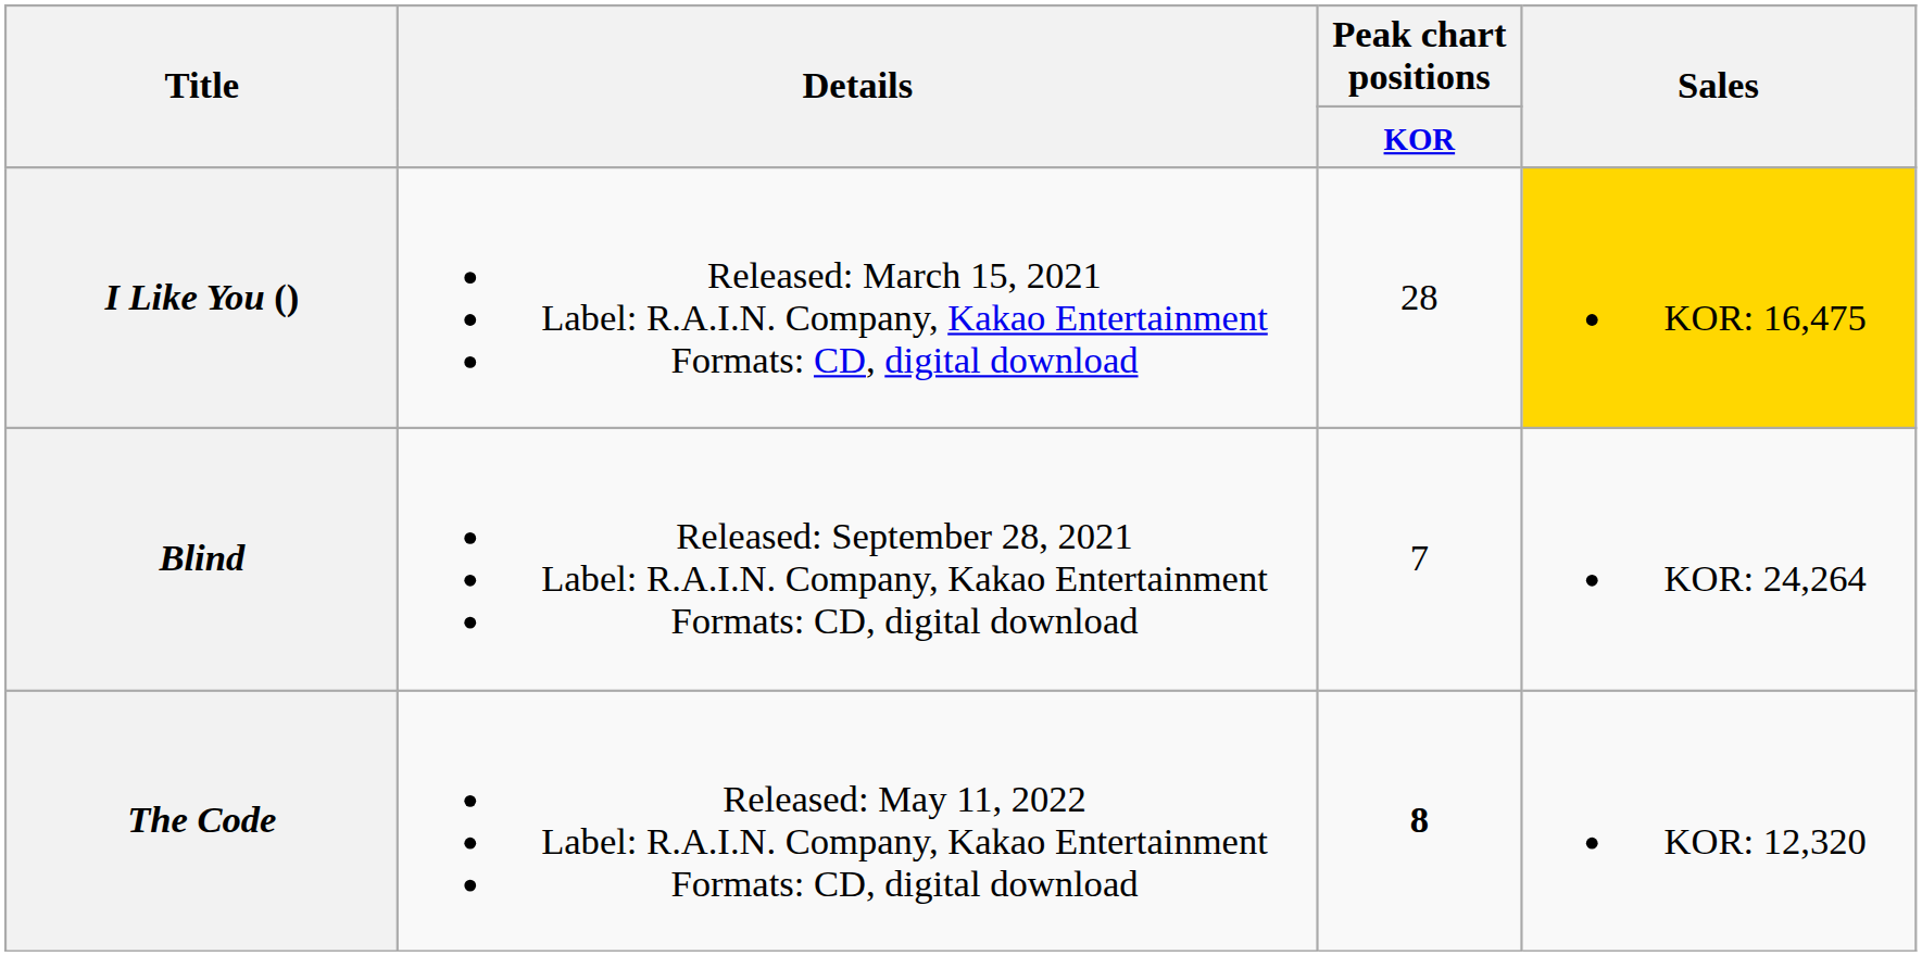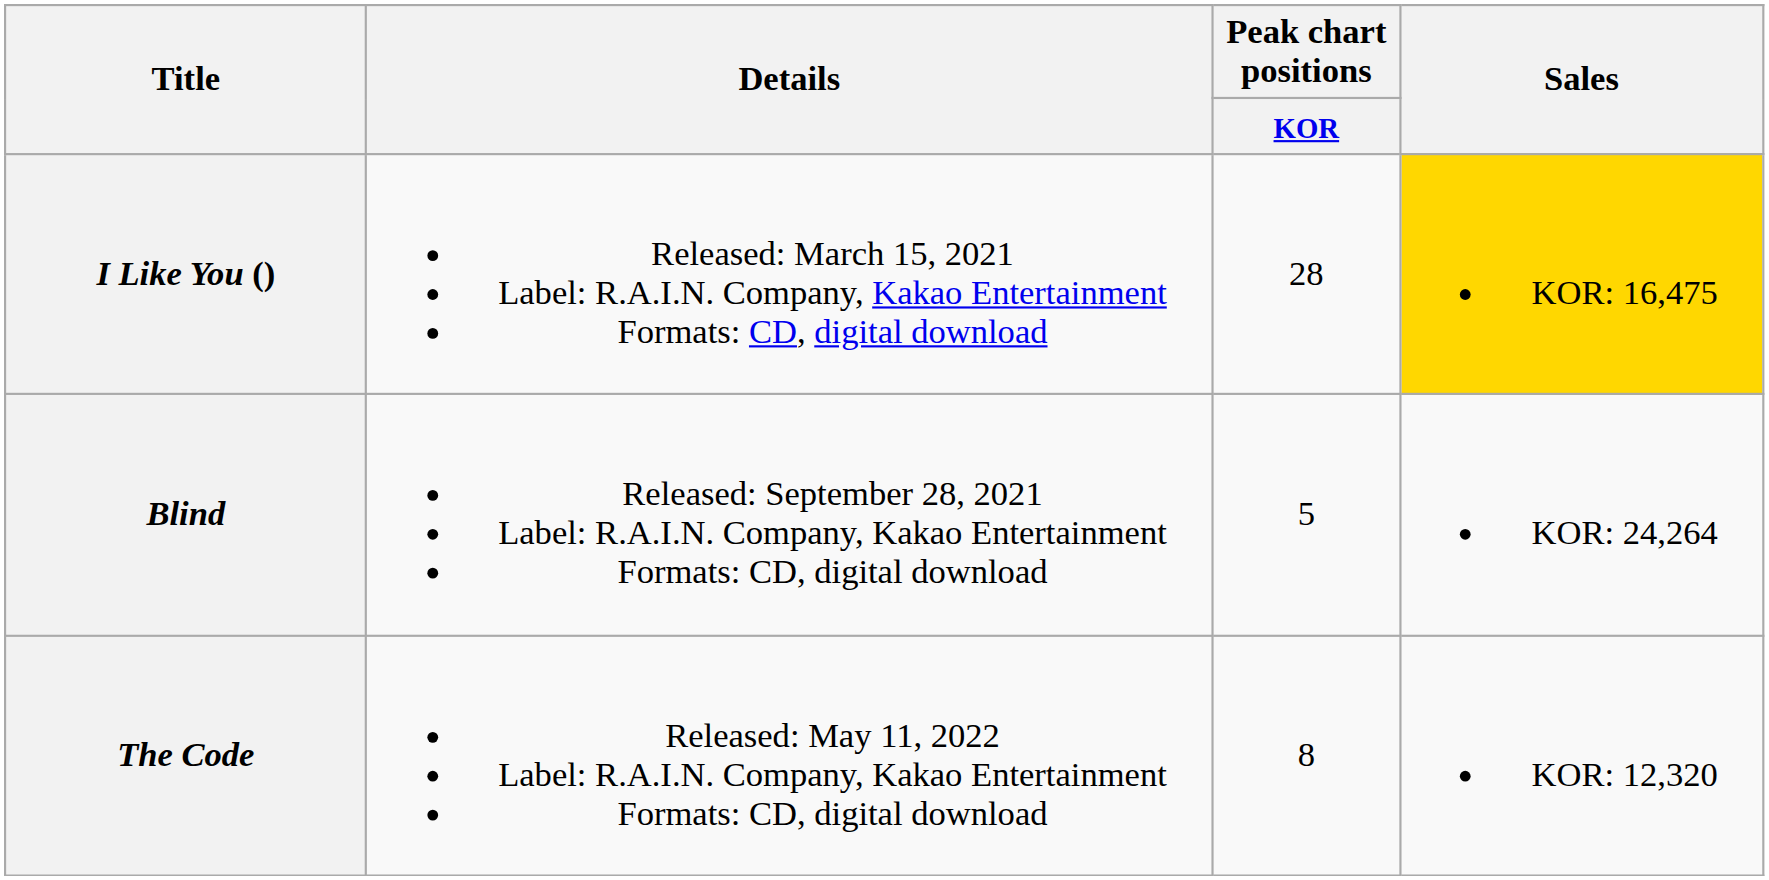 <table class="wikitable plainrowheaders" style="text-align:center;">
 <tr>
 <th scope="col" rowspan="2" style="width:10em;">Title</th>
 <th scope="col" rowspan="2" style="width:24em;">Details</th>
 <th scope="col" style="width:5em;">Peak chart positions</th>
 <th scope="col" rowspan="2" style="width:10em;">Sales</th>
 </tr>
 <tr>
 <th><small><a href='#'>KOR</a></small><br></th>
 </tr>
 <tr>
 <th scope="row"><em>I Like You</em> ()</th>
 <td><br><ul><li>Released: March 15, 2021</li><li>Label: R.A.I.N. Company, <a href='#'>Kakao Entertainment</a></li><li>Formats: <a href='#'>CD</a>, <a href='#'>digital download</a></li></ul></td>
 <td>28</td>
 <td style="background: gold;"><br><ul><li>KOR: 16,475</li></ul></td>
 </tr>
 <tr>
 <th scope="row"><em>Blind</em></th>
 <td><br><ul><li>Released: September 28, 2021</li><li>Label: R.A.I.N. Company, Kakao Entertainment</li><li>Formats: CD, digital download</li></ul></td>
-<td>7</td>
+<td>5</td>
 <td><br><ul><li>KOR: 24,264</li></ul></td>
 </tr>
 <tr>
 <th scope="row"><em>The Code</em></th>
 <td><br><ul><li>Released: May 11, 2022</li><li>Label: R.A.I.N. Company, Kakao Entertainment</li><li>Formats: CD, digital download</li></ul></td>
-<td><strong>8</strong></td>
+<td>8</td>
 <td><br><ul><li>KOR: 12,320</li></ul></td>
 </tr>
 </table>
